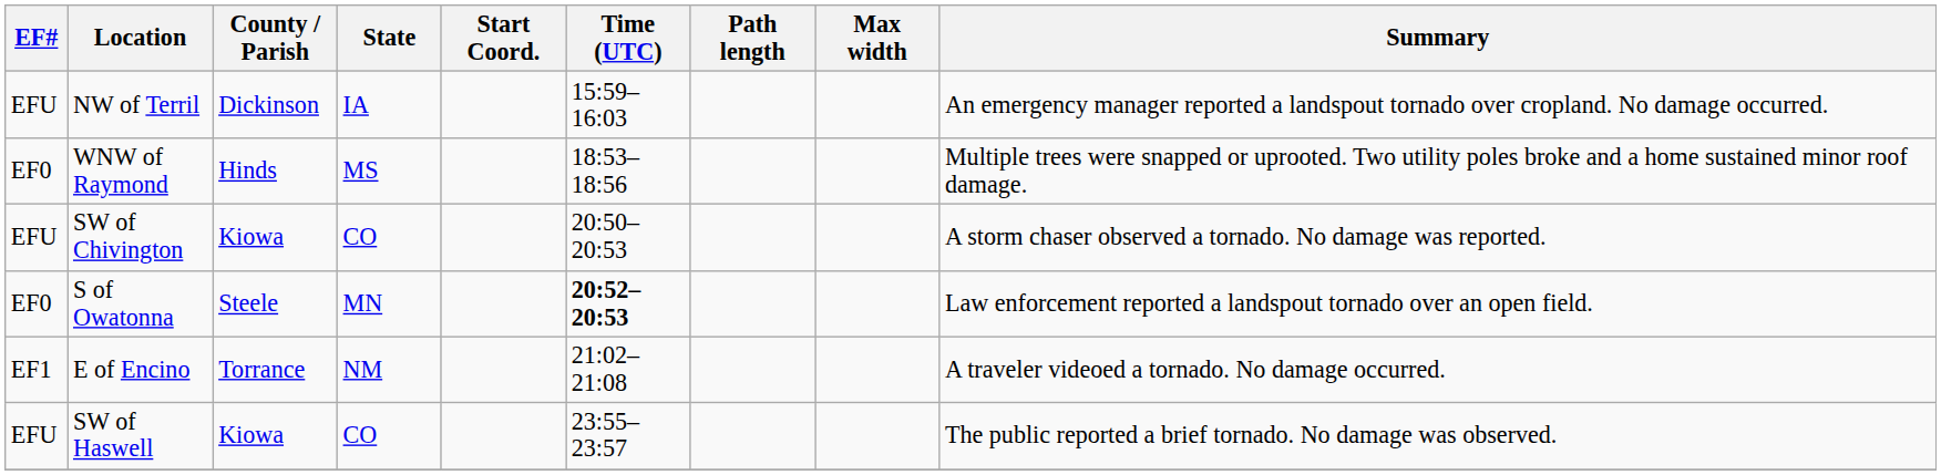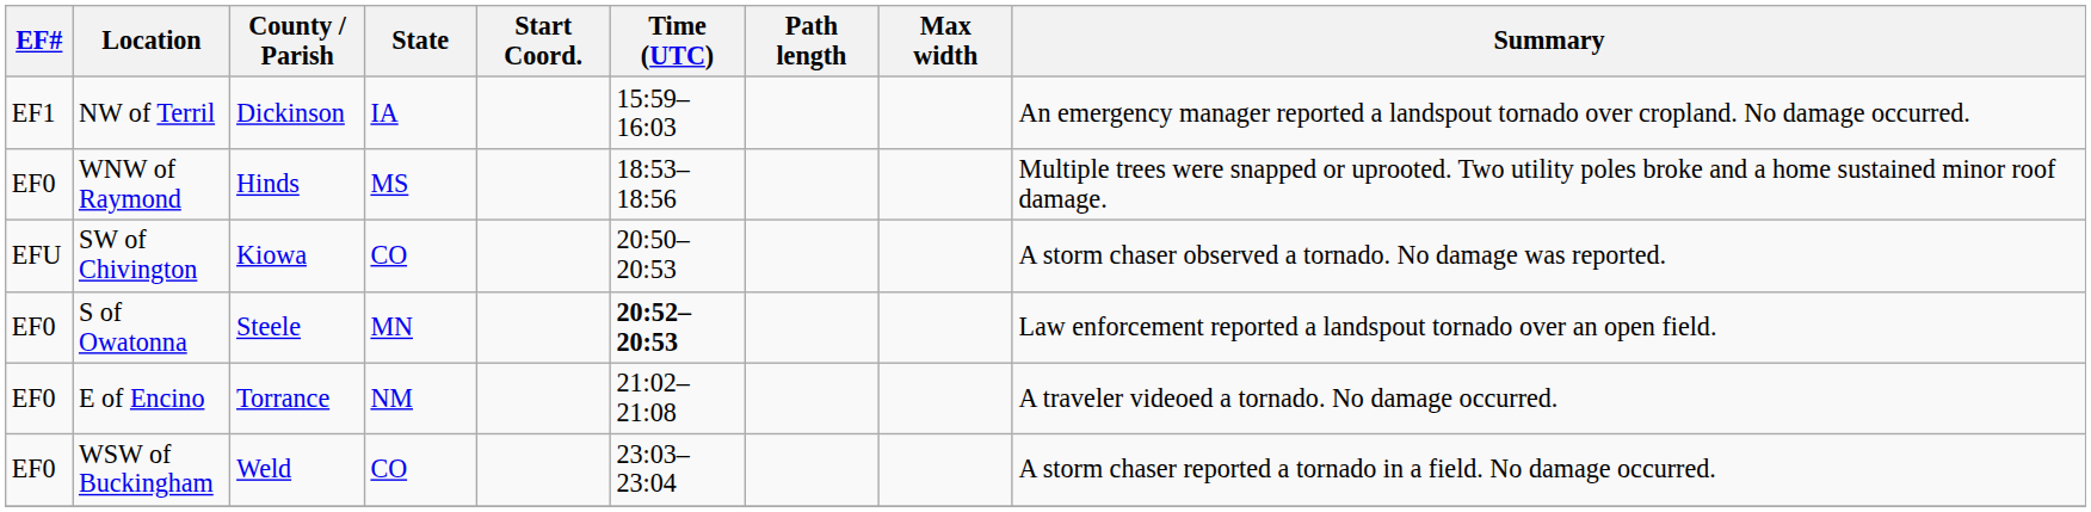 <table class="wikitable sortable" style="width:100%;">
 <tr>
 <th scope="col" style="width:3%; text-align:center;"><a href='#'>EF#</a></th>
 <th scope="col" style="width:7%; text-align:center;" class="unsortable">Location</th>
 <th scope="col" style="width:6%; text-align:center;" class="unsortable">County / Parish</th>
 <th scope="col" style="width:5%; text-align:center;">State</th>
 <th scope="col" style="width:6%; text-align:center;">Start Coord.</th>
 <th scope="col" style="width:6%; text-align:center;">Time (<a href='#'>UTC</a>)</th>
 <th scope="col" style="width:6%; text-align:center;">Path length</th>
 <th scope="col" style="width:6%; text-align:center;">Max width</th>
 <th scope="col" class="unsortable" style="width:48%; text-align:center;">Summary</th>
 </tr>
 <tr>
-<td bgcolor=>EFU</td>
+<td bgcolor=>EF1</td>
 <td>NW of <a href='#'>Terril</a></td>
 <td><a href='#'>Dickinson</a></td>
 <td><a href='#'>IA</a></td>
 <td></td>
 <td>15:59–16:03</td>
 <td></td>
 <td></td>
 <td>An emergency manager reported a landspout tornado over cropland. No damage occurred.</td>
 </tr>
 <tr>
 <td bgcolor=>EF0</td>
 <td>WNW of <a href='#'>Raymond</a></td>
 <td><a href='#'>Hinds</a></td>
 <td><a href='#'>MS</a></td>
 <td></td>
 <td>18:53–18:56</td>
 <td></td>
 <td></td>
 <td>Multiple trees were snapped or uprooted. Two utility poles broke and a home sustained minor roof damage.</td>
 </tr>
 <tr>
 <td bgcolor=>EFU</td>
 <td>SW of <a href='#'>Chivington</a></td>
 <td><a href='#'>Kiowa</a></td>
 <td><a href='#'>CO</a></td>
 <td></td>
 <td>20:50–20:53</td>
 <td></td>
 <td></td>
 <td>A storm chaser observed a tornado. No damage was reported.</td>
 </tr>
 <tr>
 <td bgcolor=>EF0</td>
 <td>S of <a href='#'>Owatonna</a></td>
 <td><a href='#'>Steele</a></td>
 <td><a href='#'>MN</a></td>
 <td></td>
 <td><strong>20:52–20:53</strong></td>
 <td></td>
 <td></td>
 <td>Law enforcement reported a landspout tornado over an open field.</td>
 </tr>
 <tr>
-<td bgcolor=>EF1</td>
+<td bgcolor=>EF0</td>
 <td>E of <a href='#'>Encino</a></td>
 <td><a href='#'>Torrance</a></td>
 <td><a href='#'>NM</a></td>
 <td></td>
 <td>21:02–21:08</td>
 <td></td>
 <td></td>
 <td>A traveler videoed a tornado. No damage occurred.</td>
 </tr>
 <tr>
-<td bgcolor=>EFU</td>
-<td>SW of <a href='#'>Haswell</a></td>
-<td><a href='#'>Kiowa</a></td>
+<td bgcolor=>EF0</td>
+<td>WSW of <a href='#'>Buckingham</a></td>
+<td><a href='#'>Weld</a></td>
 <td><a href='#'>CO</a></td>
 <td></td>
-<td>23:55–23:57</td>
+<td>23:03–23:04</td>
 <td></td>
 <td></td>
-<td>The public reported a brief tornado. No damage was observed.</td>
+<td>A storm chaser reported a tornado in a field. No damage occurred.</td>
 </tr>
 <tr>
 </tr>
 </table>
